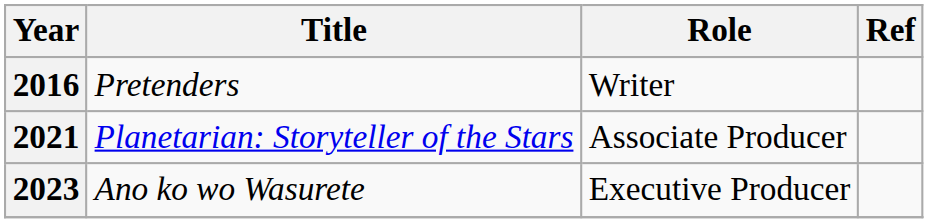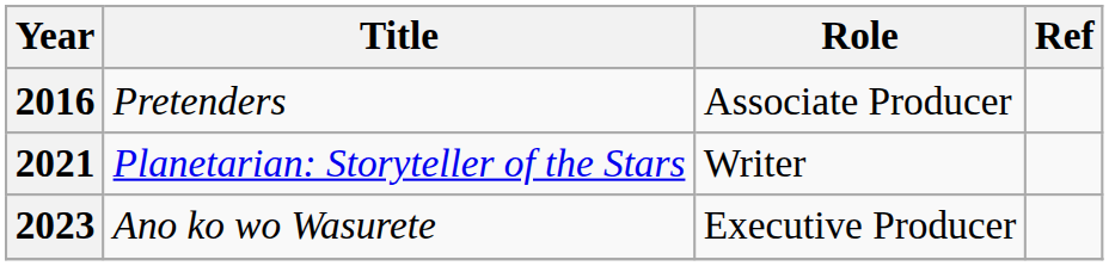 <table class="wikitable">
 <tr>
 <th>Year</th>
 <th>Title</th>
 <th>Role</th>
 <th>Ref</th>
 </tr>
 <tr>
 <th>2016</th>
 <td><em>Pretenders</em></td>
-<td>Writer</td>
+<td>Associate Producer</td>
 <td></td>
 </tr>
 <tr>
 <th>2021</th>
 <td><em><a href='#'>Planetarian: Storyteller of the Stars</a></em></td>
-<td>Associate Producer</td>
+<td>Writer</td>
 <td></td>
 </tr>
 <tr>
 <th>2023</th>
 <td><em>Ano ko wo Wasurete</em></td>
 <td>Executive Producer</td>
 <td></td>
 </tr>
 <tr>
 </tr>
 </table>
